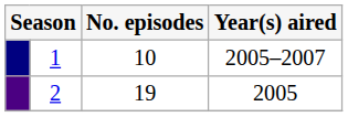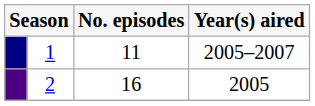 <table class="wikitable" style="text-align:center; background:#fff;">
 <tr>
 <th colspan="2" style="background:#f6f6f6;">Season</th>
 <th style="background:#f6f6f6;">No. episodes</th>
 <th style="background:#f6f6f6;">Year(s) aired</th>
 </tr>
 <tr>
 <td style="background:navy;"></td>
 <td><a href='#'>1</a></td>
-<td>10</td>
+<td>11</td>
 <td>2005–2007</td>
 </tr>
 <tr>
 <td style="background:indigo;"></td>
 <td><a href='#'>2</a></td>
-<td>19</td>
+<td>16</td>
 <td>2005</td>
 </tr>
 <tr>
 </tr>
 </table>
